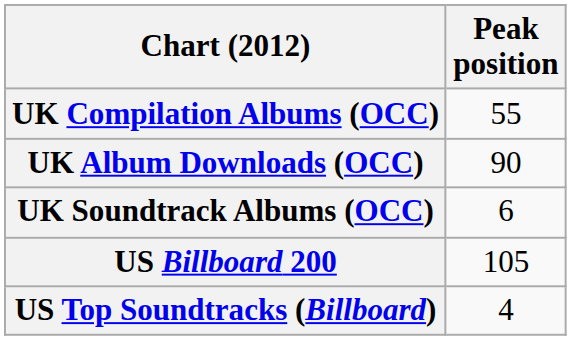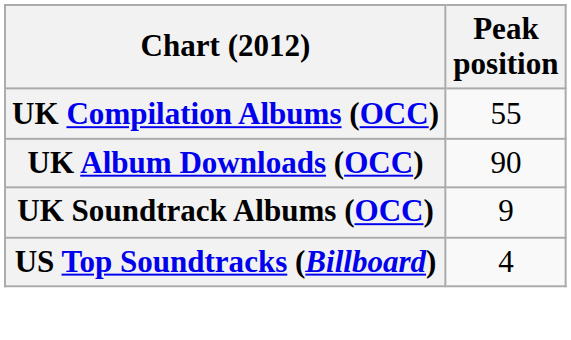 <table class="wikitable sortable plainrowheaders" style="text-align:center">
 <tr>
 <th scope="col">Chart (2012)</th>
 <th scope="col">Peak<br>position</th>
 </tr>
 <tr>
 <th scope="row">UK <a href='#'>Compilation Albums</a> (<a href='#'>OCC</a>)</th>
 <td>55</td>
 </tr>
 <tr>
 <th scope="row">UK <a href='#'>Album Downloads</a> (<a href='#'>OCC</a>)</th>
 <td>90</td>
 </tr>
 <tr>
 <th scope="row">UK Soundtrack Albums (<a href='#'>OCC</a>)</th>
-<td>6</td>
-</tr>
-<tr>
-<th scope="row">US <a href='#'><em>Billboard</em> 200</a></th>
-<td>105</td>
+<td>9</td>
 </tr>
 <tr>
 <th scope="row">US <a href='#'>Top Soundtracks</a> (<em><a href='#'>Billboard</a></em>)</th>
 <td>4</td>
 </tr>
 </table>
